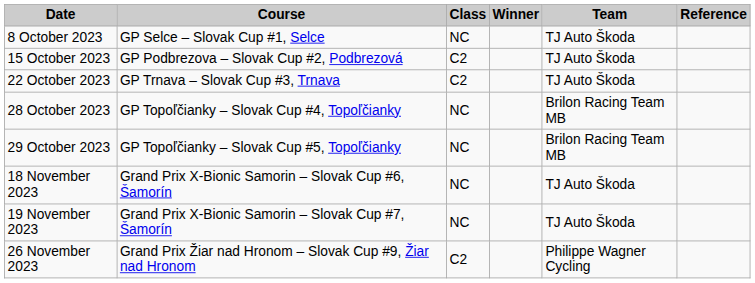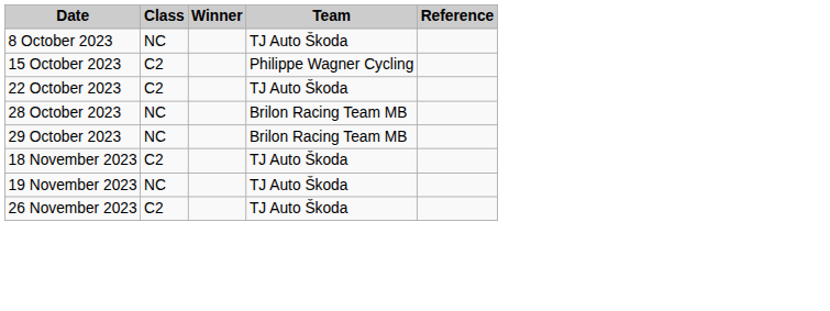 <table class="wikitable sortable alternance ">
 <tr>
 <th scope="col" style="background-color:#CCCCCC;">Date</th>
-<th scope="col" style="background-color:#CCCCCC;">Course</th>
 <th scope="col" style="background-color:#CCCCCC;">Class</th>
 <th scope="col" style="background-color:#CCCCCC;">Winner</th>
 <th scope="col" style="background-color:#CCCCCC;">Team</th>
 <th scope="col" style="background-color:#CCCCCC;">Reference</th>
 </tr>
 <tr>
 <td>8 October 2023</td>
-<td> GP Selce – Slovak Cup #1, <a href='#'>Selce</a></td>
 <td>NC</td>
 <td></td>
 <td>TJ Auto Škoda</td>
 <td></td>
 </tr>
 <tr>
 <td>15 October 2023</td>
-<td> GP Podbrezova – Slovak Cup #2, <a href='#'>Podbrezová</a></td>
 <td>C2</td>
 <td></td>
-<td>TJ Auto Škoda</td>
+<td>Philippe Wagner Cycling</td>
 <td></td>
 </tr>
 <tr>
 <td>22 October 2023</td>
-<td> GP Trnava – Slovak Cup #3, <a href='#'>Trnava</a></td>
 <td>C2</td>
 <td></td>
 <td>TJ Auto Škoda</td>
 <td></td>
 </tr>
 <tr>
 <td>28 October 2023</td>
-<td> GP Topoľčianky – Slovak Cup #4, <a href='#'>Topoľčianky</a></td>
 <td>NC</td>
 <td></td>
 <td>Brilon Racing Team MB</td>
 <td></td>
 </tr>
 <tr>
 <td>29 October 2023</td>
-<td> GP Topoľčianky – Slovak Cup #5, <a href='#'>Topoľčianky</a></td>
 <td>NC</td>
 <td></td>
 <td>Brilon Racing Team MB</td>
 <td></td>
 </tr>
 <tr>
 <td>18 November 2023</td>
-<td> Grand Prix X-Bionic Samorin – Slovak Cup #6, <a href='#'>Šamorín</a></td>
-<td>NC</td>
+<td>C2</td>
 <td></td>
 <td>TJ Auto Škoda</td>
 <td></td>
 </tr>
 <tr>
 <td>19 November 2023</td>
-<td> Grand Prix X-Bionic Samorin – Slovak Cup #7, <a href='#'>Šamorín</a></td>
 <td>NC</td>
 <td></td>
 <td>TJ Auto Škoda</td>
 <td></td>
 </tr>
 <tr>
 <td>26 November 2023</td>
-<td> Grand Prix Žiar nad Hronom – Slovak Cup #9, <a href='#'>Žiar nad Hronom</a></td>
 <td>C2</td>
 <td></td>
-<td>Philippe Wagner Cycling</td>
+<td>TJ Auto Škoda</td>
 <td></td>
 </tr>
 </table>
